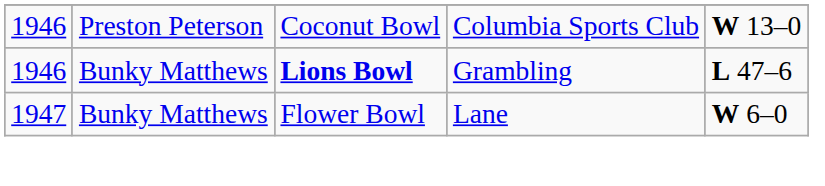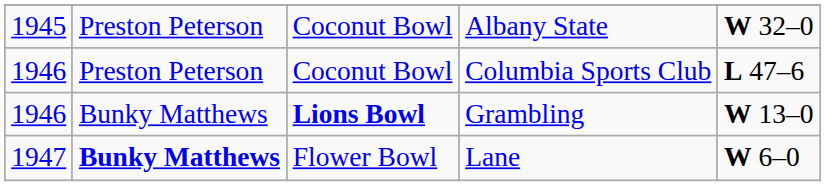 <table class="wikitable">
 <tr>
+</tr>
+<tr>
+<td><a href='#'>1945</a></td>
+<td><a href='#'>Preston Peterson</a></td>
+<td><a href='#'>Coconut Bowl</a></td>
+<td><a href='#'>Albany State</a></td>
+<td><strong>W</strong> 32–0</td>
 </tr>
 <tr>
 <td><a href='#'>1946</a></td>
 <td><a href='#'>Preston Peterson</a></td>
 <td><a href='#'>Coconut Bowl</a></td>
 <td><a href='#'>Columbia Sports Club</a></td>
-<td><strong>W</strong> 13–0</td>
+<td><strong>L</strong> 47–6</td>
 </tr>
 <tr>
 <td><a href='#'>1946</a></td>
 <td><a href='#'>Bunky Matthews</a></td>
 <td><strong><a href='#'>Lions Bowl</a></strong></td>
 <td><a href='#'>Grambling</a></td>
-<td><strong>L</strong> 47–6</td>
+<td><strong>W</strong> 13–0</td>
 </tr>
 <tr>
 <td><a href='#'>1947</a></td>
-<td><a href='#'>Bunky Matthews</a></td>
+<td><strong><a href='#'>Bunky Matthews</a></strong></td>
 <td><a href='#'>Flower Bowl</a></td>
 <td><a href='#'>Lane</a></td>
 <td><strong>W</strong> 6–0</td>
 </tr>
 </table>
